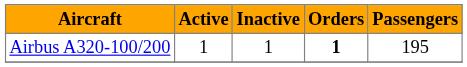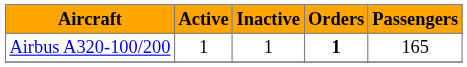 <table class="toccolours" border="1" cellpadding="3" style="border-collapse:collapse;margin:auto;">
 <tr style="background:orange;">
 <th>Aircraft</th>
 <th>Active</th>
 <th>Inactive</th>
 <th>Orders</th>
 <th>Passengers</th>
 </tr>
 <tr>
 <td><a href='#'>Airbus A320-100/200</a></td>
 <td align=center>1</td>
 <td align=center>1</td>
 <td align=center><strong>1</strong></td>
-<td align=center>195</td>
+<td align=center>165</td>
 </tr>
 <tr>
 </tr>
 </table>
